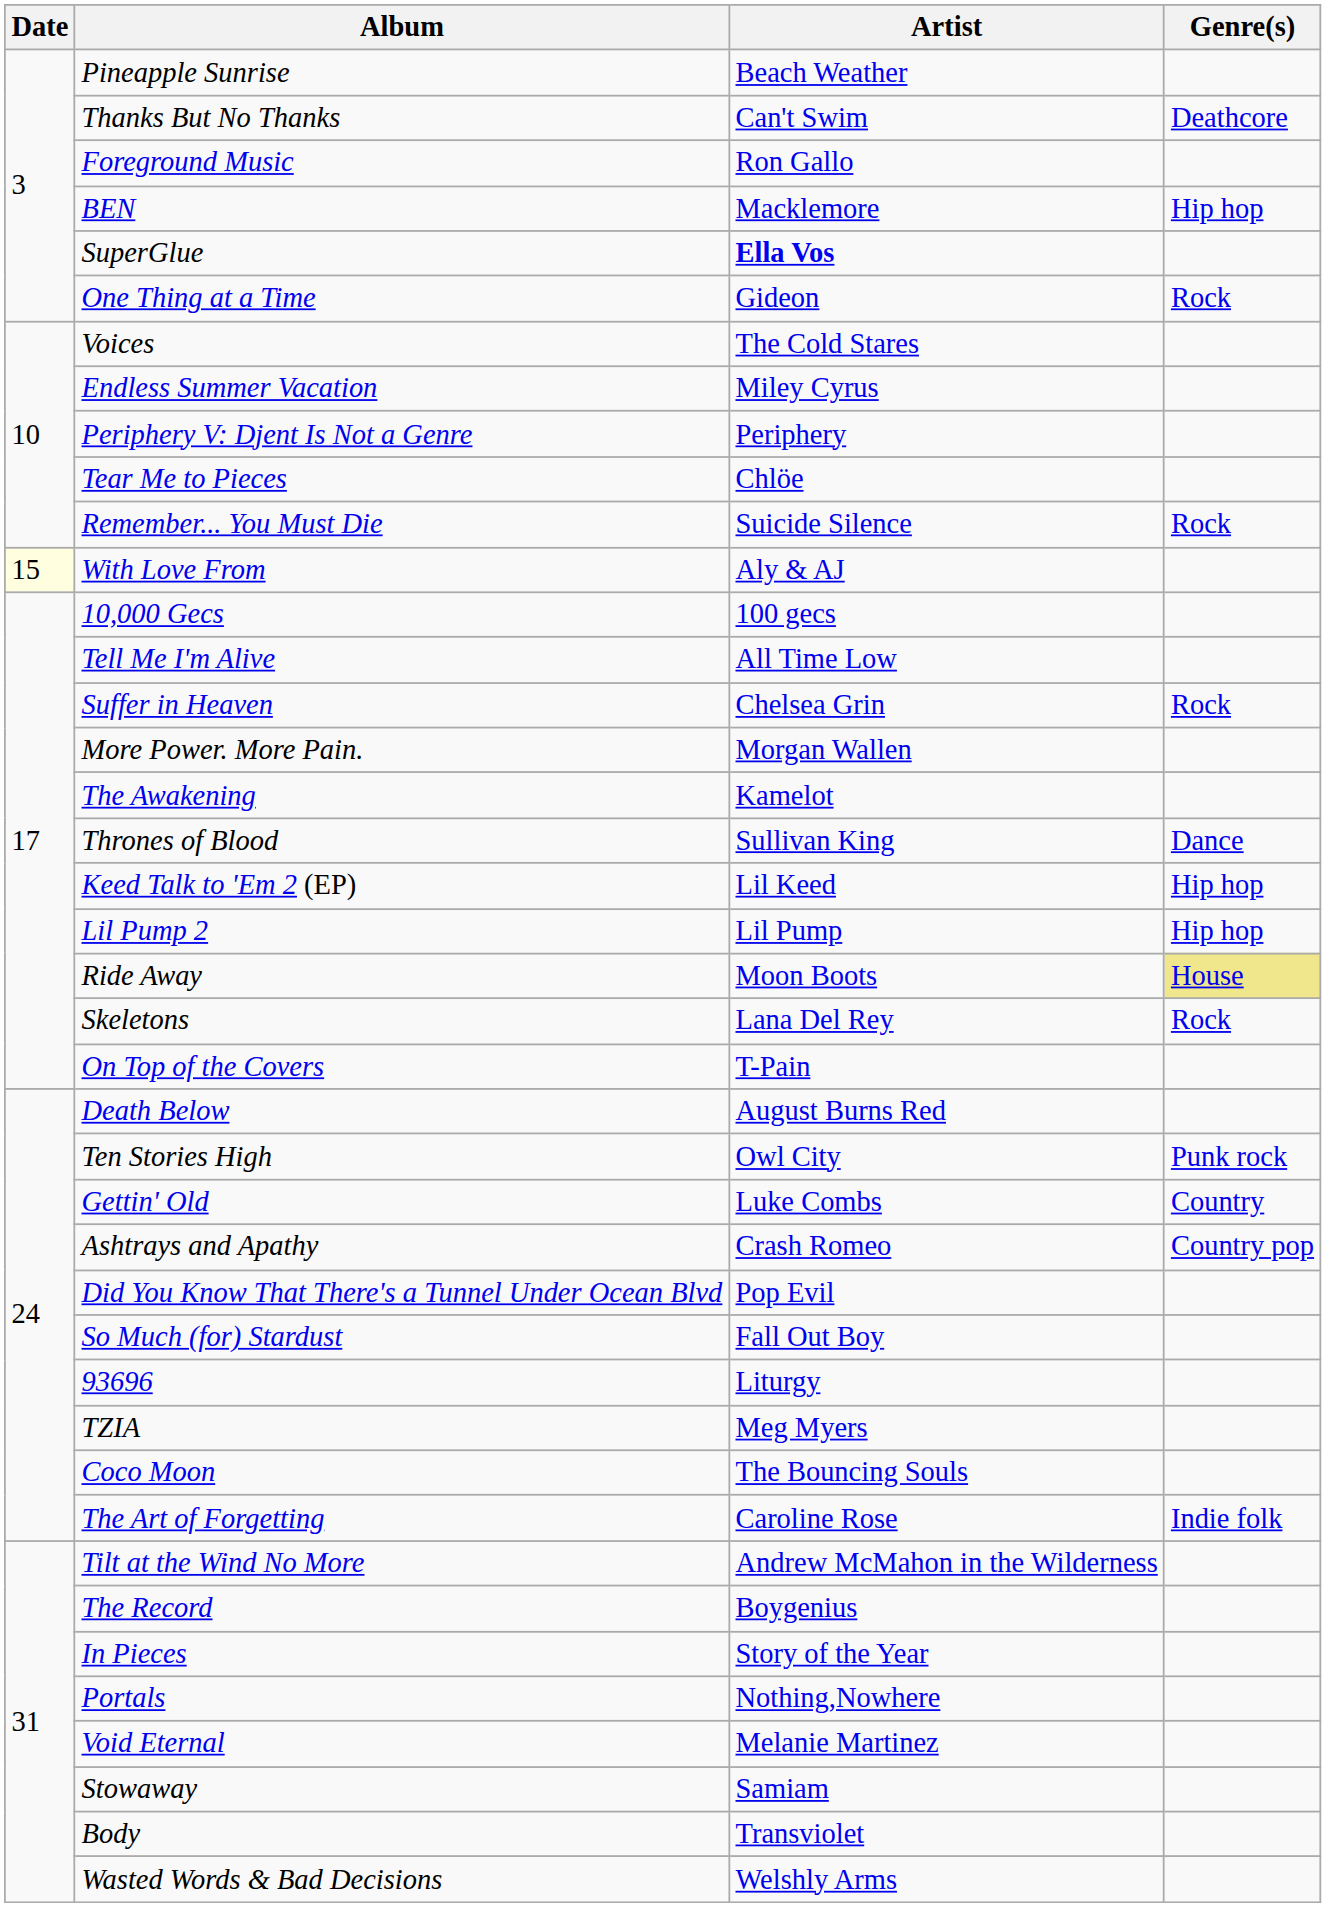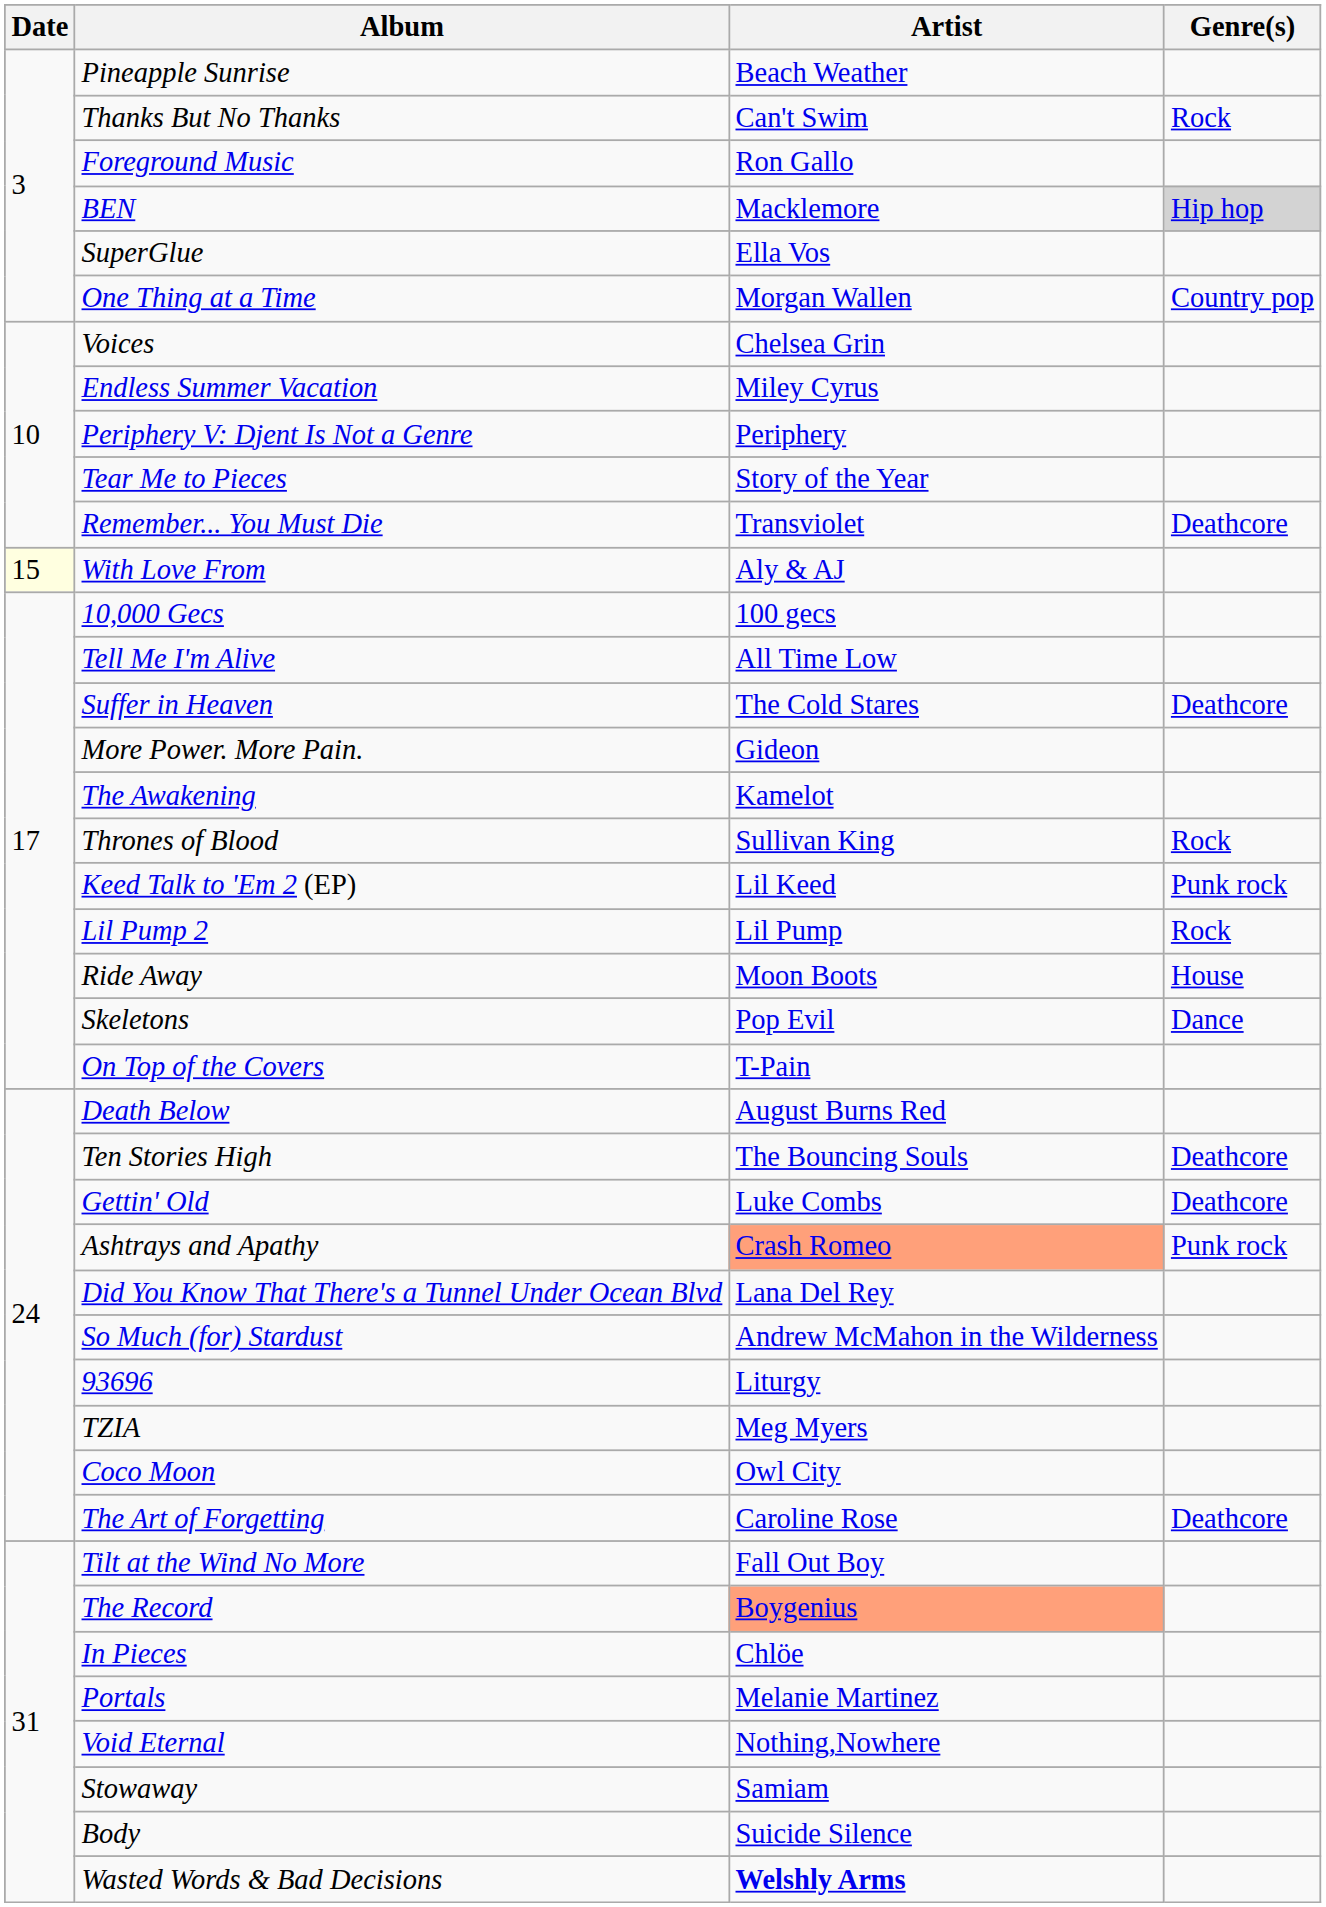 <table class="wikitable">
 <tr>
 <th>Date</th>
 <th>Album</th>
 <th>Artist</th>
 <th>Genre(s)</th>
 </tr>
 <tr>
 <td rowspan="6">3</td>
 <td><em>Pineapple Sunrise</em></td>
 <td><a href='#'>Beach Weather</a></td>
 <td></td>
 </tr>
 <tr>
 <td><em>Thanks But No Thanks</em></td>
 <td><a href='#'>Can't Swim</a></td>
-<td><a href='#'>Deathcore</a></td>
+<td><a href='#'>Rock</a></td>
 </tr>
 <tr>
 <td><em><a href='#'>Foreground Music</a></em></td>
 <td><a href='#'>Ron Gallo</a></td>
 <td></td>
 </tr>
 <tr>
 <td><em><a href='#'>BEN</a></em></td>
 <td><a href='#'>Macklemore</a></td>
-<td><a href='#'>Hip hop</a></td>
+<td style="background: lightgrey;"><a href='#'>Hip hop</a></td>
 </tr>
 <tr>
 <td><em>SuperGlue</em></td>
-<td><strong><a href='#'>Ella Vos</a></strong></td>
+<td><a href='#'>Ella Vos</a></td>
 <td></td>
 </tr>
 <tr>
 <td><em><a href='#'>One Thing at a Time</a></em></td>
-<td><a href='#'>Gideon</a></td>
-<td><a href='#'>Rock</a></td>
+<td><a href='#'>Morgan Wallen</a></td>
+<td><a href='#'>Country pop</a></td>
 </tr>
 <tr>
 <td rowspan="5">10</td>
 <td><em>Voices</em></td>
-<td><a href='#'>The Cold Stares</a></td>
+<td><a href='#'>Chelsea Grin</a></td>
 <td></td>
 </tr>
 <tr>
 <td><em><a href='#'>Endless Summer Vacation</a></em></td>
 <td><a href='#'>Miley Cyrus</a></td>
 <td></td>
 </tr>
 <tr>
 <td><em><a href='#'>Periphery V: Djent Is Not a Genre</a></em></td>
 <td><a href='#'>Periphery</a></td>
 <td></td>
 </tr>
 <tr>
 <td><em><a href='#'>Tear Me to Pieces</a></em></td>
-<td><a href='#'>Chlöe</a></td>
+<td><a href='#'>Story of the Year</a></td>
 <td></td>
 </tr>
 <tr>
 <td><em><a href='#'>Remember... You Must Die</a></em></td>
-<td><a href='#'>Suicide Silence</a></td>
-<td><a href='#'>Rock</a></td>
+<td><a href='#'>Transviolet</a></td>
+<td><a href='#'>Deathcore</a></td>
 </tr>
 <tr>
 <td style="background: lightyellow;">15</td>
 <td><em><a href='#'>With Love From</a></em></td>
 <td><a href='#'>Aly & AJ</a></td>
 <td></td>
 </tr>
 <tr>
 <td rowspan="11">17</td>
 <td><em><a href='#'>10,000 Gecs</a></em></td>
 <td><a href='#'>100 gecs</a></td>
 <td></td>
 </tr>
 <tr>
 <td><em><a href='#'>Tell Me I'm Alive</a></em></td>
 <td><a href='#'>All Time Low</a></td>
 <td></td>
 </tr>
 <tr>
 <td><em><a href='#'>Suffer in Heaven</a></em></td>
-<td><a href='#'>Chelsea Grin</a></td>
-<td><a href='#'>Rock</a></td>
+<td><a href='#'>The Cold Stares</a></td>
+<td><a href='#'>Deathcore</a></td>
 </tr>
 <tr>
 <td><em>More Power. More Pain.</em></td>
-<td><a href='#'>Morgan Wallen</a></td>
+<td><a href='#'>Gideon</a></td>
 <td></td>
 </tr>
 <tr>
 <td><em><a href='#'>The Awakening</a></em></td>
 <td><a href='#'>Kamelot</a></td>
 <td></td>
 </tr>
 <tr>
 <td><em>Thrones of Blood</em></td>
 <td><a href='#'>Sullivan King</a></td>
-<td><a href='#'>Dance</a></td>
+<td><a href='#'>Rock</a></td>
 </tr>
 <tr>
 <td><em><a href='#'>Keed Talk to 'Em 2</a></em> (EP)</td>
 <td><a href='#'>Lil Keed</a></td>
-<td><a href='#'>Hip hop</a></td>
+<td><a href='#'>Punk rock</a></td>
 </tr>
 <tr>
 <td><em><a href='#'>Lil Pump 2</a></em></td>
 <td><a href='#'>Lil Pump</a></td>
-<td><a href='#'>Hip hop</a></td>
+<td><a href='#'>Rock</a></td>
 </tr>
 <tr>
 <td><em>Ride Away</em></td>
 <td><a href='#'>Moon Boots</a></td>
-<td style="background: khaki;"><a href='#'>House</a></td>
+<td><a href='#'>House</a></td>
 </tr>
 <tr>
 <td><em>Skeletons</em></td>
-<td><a href='#'>Lana Del Rey</a></td>
-<td><a href='#'>Rock</a></td>
+<td><a href='#'>Pop Evil</a></td>
+<td><a href='#'>Dance</a></td>
 </tr>
 <tr>
 <td><em><a href='#'>On Top of the Covers</a></em></td>
 <td><a href='#'>T-Pain</a></td>
 <td></td>
 </tr>
 <tr>
 <td rowspan="10">24</td>
 <td><em><a href='#'>Death Below</a></em></td>
 <td><a href='#'>August Burns Red</a></td>
 <td></td>
 </tr>
 <tr>
 <td><em>Ten Stories High</em></td>
-<td><a href='#'>Owl City</a></td>
-<td><a href='#'>Punk rock</a></td>
+<td><a href='#'>The Bouncing Souls</a></td>
+<td><a href='#'>Deathcore</a></td>
 </tr>
 <tr>
 <td><em><a href='#'>Gettin' Old</a></em></td>
 <td><a href='#'>Luke Combs</a></td>
-<td><a href='#'>Country</a></td>
+<td><a href='#'>Deathcore</a></td>
 </tr>
 <tr>
 <td><em>Ashtrays and Apathy</em></td>
-<td><a href='#'>Crash Romeo</a></td>
-<td><a href='#'>Country pop</a></td>
+<td style="background: lightsalmon;"><a href='#'>Crash Romeo</a></td>
+<td><a href='#'>Punk rock</a></td>
 </tr>
 <tr>
 <td><em><a href='#'>Did You Know That There's a Tunnel Under Ocean Blvd</a></em></td>
-<td><a href='#'>Pop Evil</a></td>
+<td><a href='#'>Lana Del Rey</a></td>
 <td></td>
 </tr>
 <tr>
 <td><em><a href='#'>So Much (for) Stardust</a></em></td>
-<td><a href='#'>Fall Out Boy</a></td>
+<td><a href='#'>Andrew McMahon in the Wilderness</a></td>
 <td></td>
 </tr>
 <tr>
 <td><em><a href='#'>93696</a></em></td>
 <td><a href='#'>Liturgy</a></td>
 <td></td>
 </tr>
 <tr>
 <td><em>TZIA</em></td>
 <td><a href='#'>Meg Myers</a></td>
 <td></td>
 </tr>
 <tr>
 <td><em><a href='#'>Coco Moon</a></em></td>
-<td><a href='#'>The Bouncing Souls</a></td>
+<td><a href='#'>Owl City</a></td>
 <td></td>
 </tr>
 <tr>
 <td><em><a href='#'>The Art of Forgetting</a></em></td>
 <td><a href='#'>Caroline Rose</a></td>
-<td><a href='#'>Indie folk</a></td>
+<td><a href='#'>Deathcore</a></td>
 </tr>
 <tr>
 <td rowspan="8">31</td>
 <td><em><a href='#'>Tilt at the Wind No More</a></em></td>
-<td><a href='#'>Andrew McMahon in the Wilderness</a></td>
+<td><a href='#'>Fall Out Boy</a></td>
 <td></td>
 </tr>
 <tr>
 <td><em><a href='#'>The Record</a></em></td>
-<td><a href='#'>Boygenius</a></td>
+<td style="background: lightsalmon;"><a href='#'>Boygenius</a></td>
 <td></td>
 </tr>
 <tr>
 <td><em><a href='#'>In Pieces</a></em></td>
-<td><a href='#'>Story of the Year</a></td>
+<td><a href='#'>Chlöe</a></td>
 <td></td>
 </tr>
 <tr>
 <td><em><a href='#'>Portals</a></em></td>
-<td><a href='#'>Nothing,Nowhere</a></td>
+<td><a href='#'>Melanie Martinez</a></td>
 <td></td>
 </tr>
 <tr>
 <td><em><a href='#'>Void Eternal</a></em></td>
-<td><a href='#'>Melanie Martinez</a></td>
+<td><a href='#'>Nothing,Nowhere</a></td>
 <td></td>
 </tr>
 <tr>
 <td><em>Stowaway</em></td>
 <td><a href='#'>Samiam</a></td>
 <td></td>
 </tr>
 <tr>
 <td><em>Body</em></td>
-<td><a href='#'>Transviolet</a></td>
+<td><a href='#'>Suicide Silence</a></td>
 <td></td>
 </tr>
 <tr>
 <td><em>Wasted Words & Bad Decisions</em></td>
-<td><a href='#'>Welshly Arms</a></td>
+<td><strong><a href='#'>Welshly Arms</a></strong></td>
 <td></td>
 </tr>
 </table>
